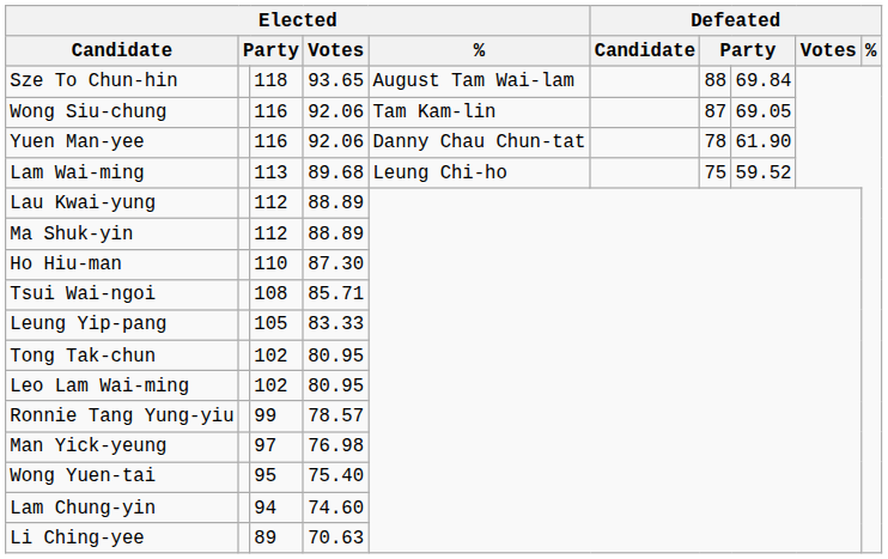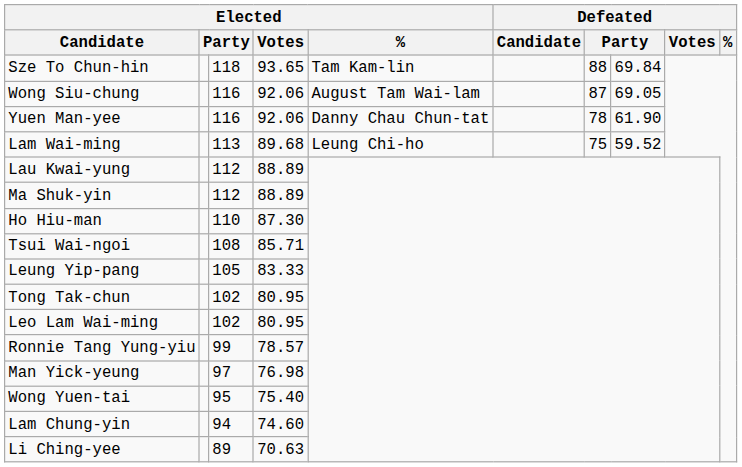 <table class="wikitable">
 <tr>
 <th colspan="5">Elected</th>
 <th colspan="5">Defeated</th>
 </tr>
 <tr>
 <th>Candidate</th>
 <th colspan="2">Party</th>
 <th>Votes</th>
 <th>%</th>
 <th>Candidate</th>
 <th colspan="2">Party</th>
 <th>Votes</th>
 <th>%</th>
 </tr>
 <tr>
 <td>Sze To Chun-hin</td>
 <td></td>
 <td>118</td>
 <td>93.65</td>
-<td>August Tam Wai-lam</td>
+<td>Tam Kam-lin</td>
 <td></td>
 <td>88</td>
 <td>69.84</td>
 </tr>
 <tr>
 <td>Wong Siu-chung</td>
 <td></td>
 <td>116</td>
 <td>92.06</td>
-<td>Tam Kam-lin</td>
+<td>August Tam Wai-lam</td>
 <td></td>
 <td>87</td>
 <td>69.05</td>
 </tr>
 <tr>
 <td>Yuen Man-yee</td>
 <td></td>
 <td>116</td>
 <td>92.06</td>
 <td>Danny Chau Chun-tat</td>
 <td></td>
 <td>78</td>
 <td>61.90</td>
 </tr>
 <tr>
 <td>Lam Wai-ming</td>
 <td></td>
 <td>113</td>
 <td>89.68</td>
 <td>Leung Chi-ho</td>
 <td></td>
 <td>75</td>
 <td>59.52</td>
 </tr>
 <tr>
 <td>Lau Kwai-yung</td>
 <td></td>
 <td>112</td>
 <td>88.89</td>
 <td colspan="5" rowspan="12"></td>
 </tr>
 <tr>
 <td>Ma Shuk-yin</td>
 <td></td>
 <td>112</td>
 <td>88.89</td>
 </tr>
 <tr>
 <td>Ho Hiu-man</td>
 <td></td>
 <td>110</td>
 <td>87.30</td>
 </tr>
 <tr>
 <td>Tsui Wai-ngoi</td>
 <td></td>
 <td>108</td>
 <td>85.71</td>
 </tr>
 <tr>
 <td>Leung Yip-pang</td>
 <td></td>
 <td>105</td>
 <td>83.33</td>
 </tr>
 <tr>
 <td>Tong Tak-chun</td>
 <td></td>
 <td>102</td>
 <td>80.95</td>
 </tr>
 <tr>
 <td>Leo Lam Wai-ming</td>
 <td></td>
 <td>102</td>
 <td>80.95</td>
 </tr>
 <tr>
 <td>Ronnie Tang Yung-yiu</td>
 <td></td>
 <td>99</td>
 <td>78.57</td>
 </tr>
 <tr>
 <td>Man Yick-yeung</td>
 <td></td>
 <td>97</td>
 <td>76.98</td>
 </tr>
 <tr>
 <td>Wong Yuen-tai</td>
 <td></td>
 <td>95</td>
 <td>75.40</td>
 </tr>
 <tr>
 <td>Lam Chung-yin</td>
 <td></td>
 <td>94</td>
 <td>74.60</td>
 </tr>
 <tr>
 <td>Li Ching-yee</td>
 <td></td>
 <td>89</td>
 <td>70.63</td>
 </tr>
 </table>
